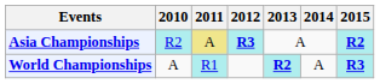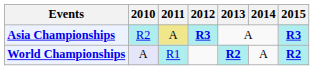 <table class="wikitable" style="font-size: 90%; text-align:center">
 <tr>
 <th>Events</th>
 <th>2010</th>
 <th>2011</th>
 <th>2012</th>
 <th>2013</th>
 <th>2014</th>
 <th>2015</th>
 </tr>
 <tr>
 <td bgcolor="#ECF2FF"; align="left"><strong><a href='#'>Asia Championships</a></strong></td>
 <td bgcolor=AFEEEE><a href='#'>R2</a></td>
 <td style="background: khaki;">A</td>
 <td bgcolor=AFEEEE><a href='#'><strong>R3</strong></a></td>
 <td colspan="2">A</td>
-<td bgcolor=AFEEEE><a href='#'><strong>R2</strong></a></td>
+<td bgcolor=AFEEEE><a href='#'><strong>R3</strong></a></td>
 </tr>
 <tr>
 <td bgcolor="#ECF2FF"; align="left"><strong><a href='#'>World Championships</a></strong></td>
-<td>A</td>
+<td style="background: lavender;">A</td>
 <td bgcolor=AFEEEE><a href='#'>R1</a></td>
 <td></td>
 <td bgcolor=AFEEEE><a href='#'><strong>R2</strong></a></td>
 <td>A</td>
-<td bgcolor=AFEEEE><a href='#'><strong>R3</strong></a></td>
+<td bgcolor=AFEEEE><a href='#'><strong>R2</strong></a></td>
 </tr>
 </table>
